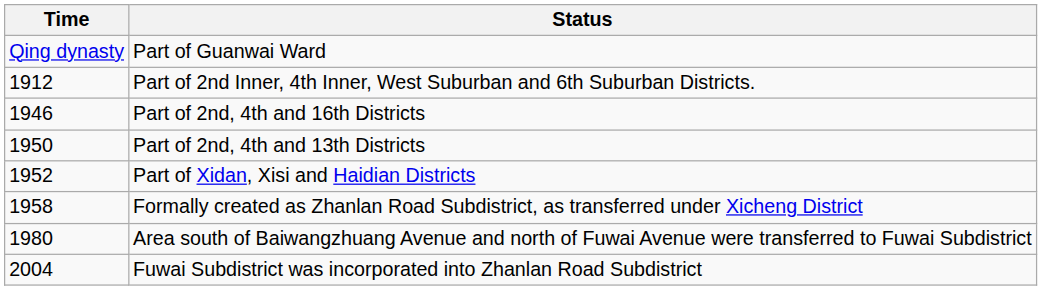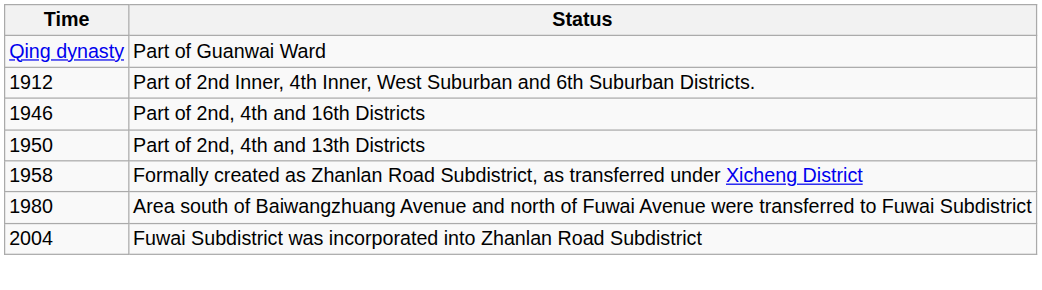 <table class="wikitable">
 <tr>
 <th>Time</th>
 <th>Status</th>
 </tr>
 <tr>
 <td><a href='#'>Qing dynasty</a></td>
 <td>Part of Guanwai Ward</td>
 </tr>
 <tr>
 <td>1912</td>
 <td>Part of 2nd Inner, 4th Inner, West Suburban and 6th Suburban Districts.</td>
 </tr>
 <tr>
 <td>1946</td>
 <td>Part of 2nd, 4th and 16th Districts</td>
 </tr>
 <tr>
 <td>1950</td>
 <td>Part of 2nd, 4th and 13th Districts</td>
 </tr>
 <tr>
-<td>1952</td>
-<td>Part of <a href='#'>Xidan</a>, Xisi and <a href='#'>Haidian Districts</a></td>
-</tr>
-<tr>
 <td>1958</td>
 <td>Formally created as Zhanlan Road Subdistrict, as transferred under <a href='#'>Xicheng District</a></td>
 </tr>
 <tr>
 <td>1980</td>
 <td>Area south of Baiwangzhuang Avenue and north of Fuwai Avenue were transferred to Fuwai Subdistrict</td>
 </tr>
 <tr>
 <td>2004</td>
 <td>Fuwai Subdistrict was incorporated into Zhanlan Road Subdistrict</td>
 </tr>
 </table>
